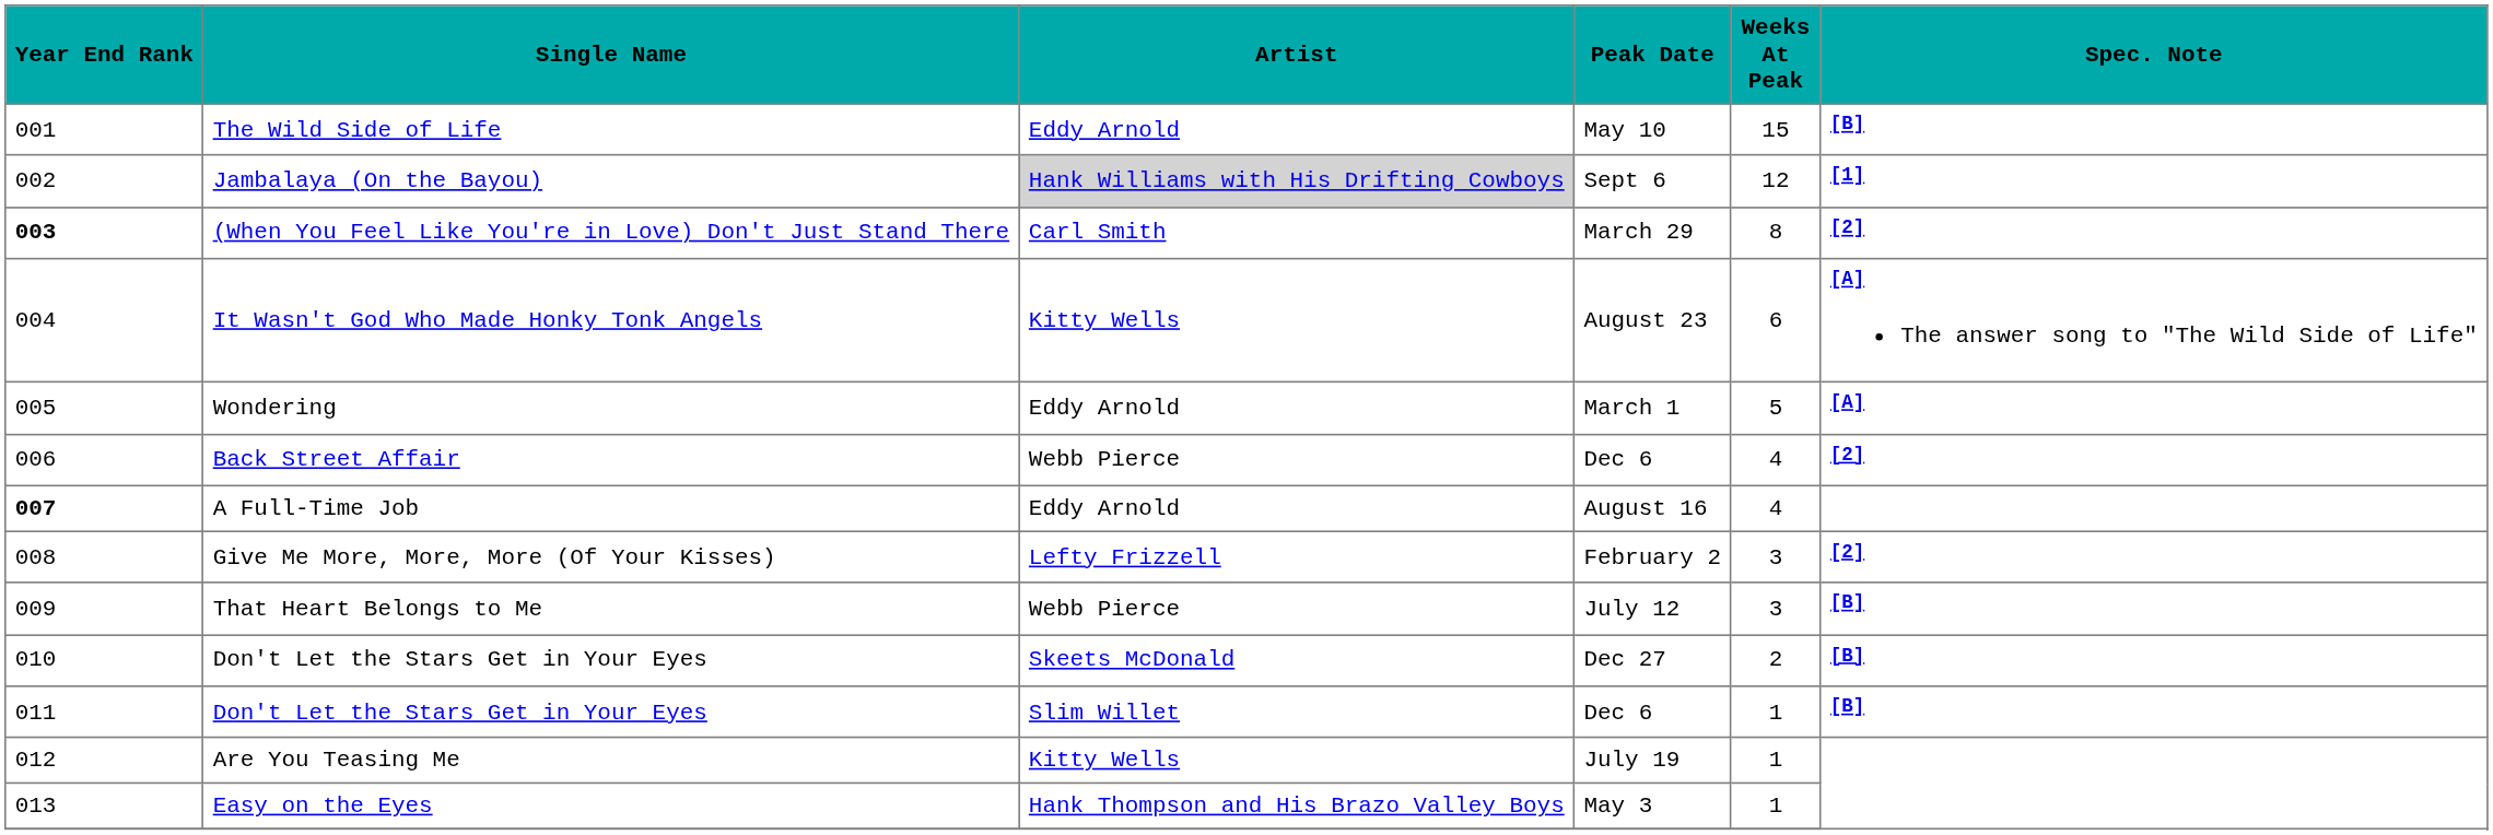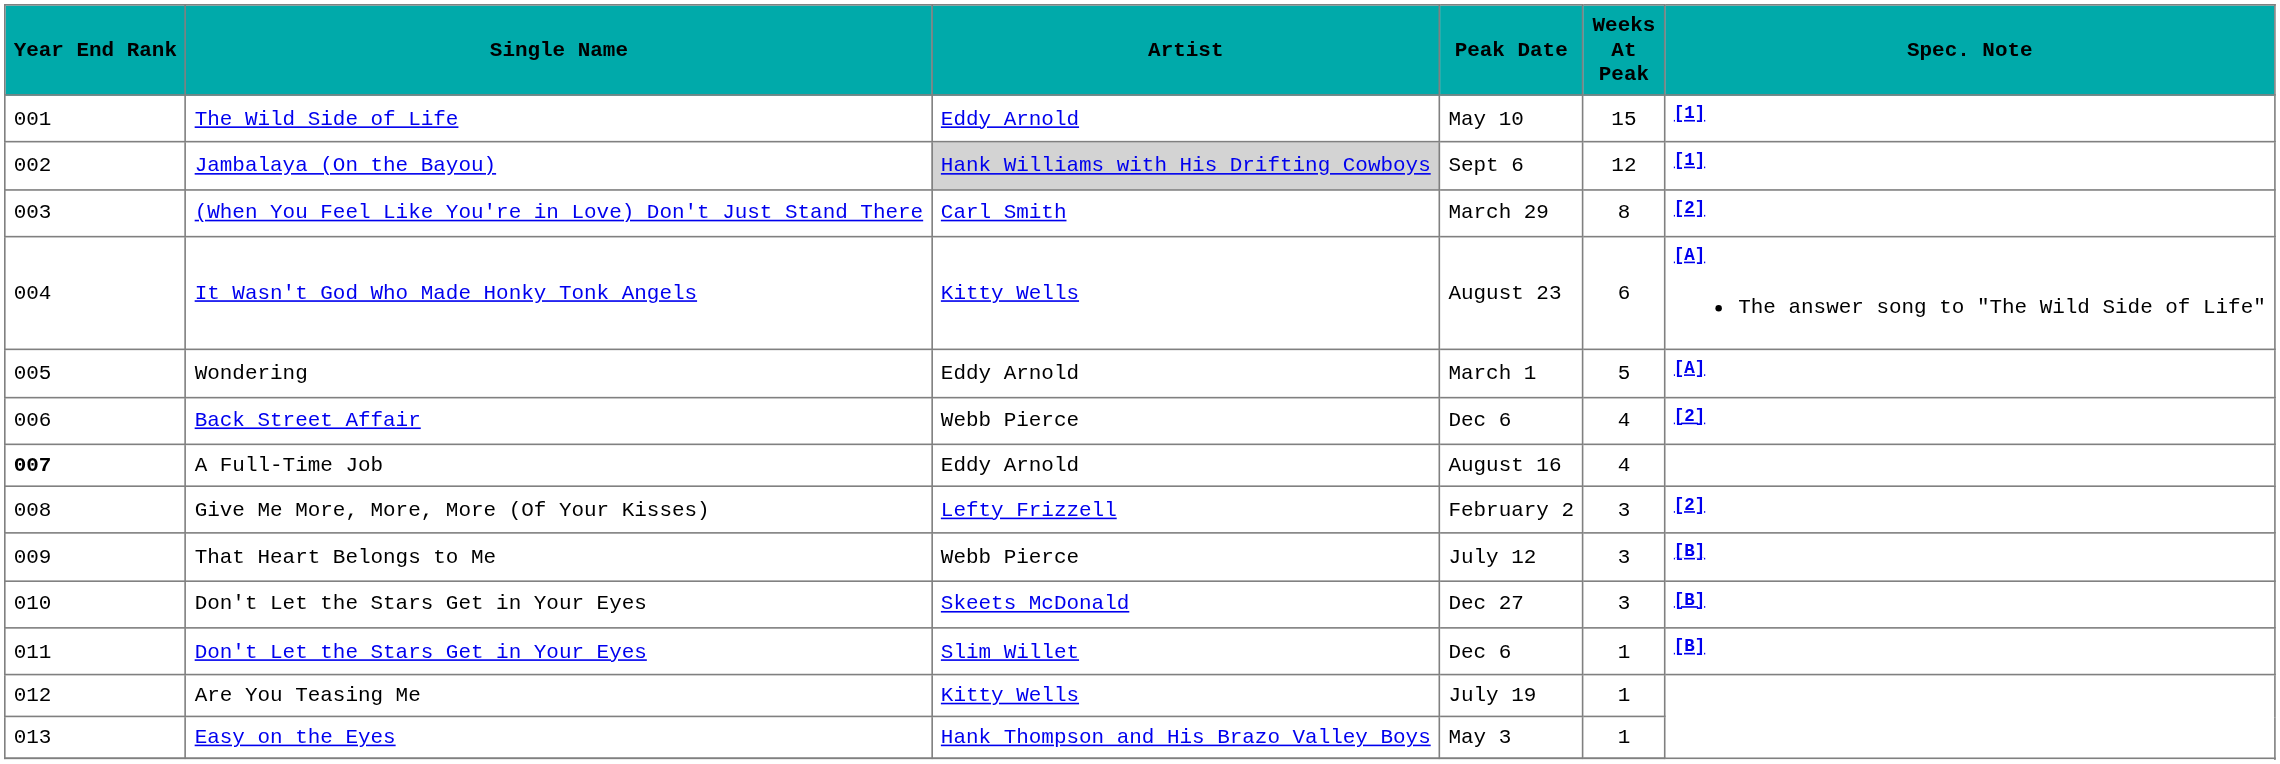 <table border="1" cellpadding="5" cellspacing="1" style="border-collapse: collapse">
 <tr style="background:#00AAAA">
 <th>Year End Rank</th>
 <th>Single Name</th>
 <th>Artist</th>
 <th>Peak Date</th>
 <th width="40">Weeks At Peak</th>
 <th>Spec. Note</th>
 </tr>
 <tr>
 <td>001</td>
 <td><a href='#'>The Wild Side of Life</a></td>
 <td><a href='#'>Eddy Arnold</a></td>
 <td>May 10</td>
 <td align="center">15</td>
-<td><sup><a href='#'><strong>[B]</strong></a></sup></td>
+<td><sup><a href='#'><strong>[1]</strong></a></sup></td>
 </tr>
 <tr>
 <td>002</td>
 <td><a href='#'>Jambalaya (On the Bayou)</a></td>
 <td style="background: lightgrey;"><a href='#'>Hank Williams with His Drifting Cowboys</a></td>
 <td>Sept 6</td>
 <td align="center">12</td>
 <td><sup><a href='#'><strong>[1]</strong></a></sup></td>
 </tr>
 <tr>
-<td><strong>003</strong></td>
+<td>003</td>
 <td><a href='#'>(When You Feel Like You're in Love) Don't Just Stand There</a></td>
 <td><a href='#'>Carl Smith</a></td>
 <td>March 29</td>
 <td align="center">8</td>
 <td><sup><a href='#'><strong>[2]</strong></a></sup></td>
 </tr>
 <tr>
 <td>004</td>
 <td><a href='#'>It Wasn't God Who Made Honky Tonk Angels</a></td>
 <td><a href='#'>Kitty Wells</a></td>
 <td>August 23</td>
 <td align="center">6</td>
 <td><sup><a href='#'><strong>[A]</strong></a></sup><br><ul><li>The answer song to "The Wild Side of Life"</li></ul></td>
 </tr>
 <tr>
 <td>005</td>
 <td>Wondering</td>
 <td>Eddy Arnold</td>
 <td>March 1</td>
 <td align="center">5</td>
 <td><sup><a href='#'><strong>[A]</strong></a></sup></td>
 </tr>
 <tr>
 <td>006</td>
 <td><a href='#'>Back Street Affair</a></td>
 <td>Webb Pierce</td>
 <td>Dec 6</td>
 <td align="center">4</td>
 <td><sup><a href='#'><strong>[2]</strong></a></sup></td>
 </tr>
 <tr>
 <td><strong>007</strong></td>
 <td>A Full-Time Job</td>
 <td>Eddy Arnold</td>
 <td>August 16</td>
 <td align="center">4</td>
 </tr>
 <tr>
 <td>008</td>
 <td>Give Me More, More, More (Of Your Kisses)</td>
 <td><a href='#'>Lefty Frizzell</a></td>
 <td>February 2</td>
 <td align="center">3</td>
 <td><sup><a href='#'><strong>[2]</strong></a></sup></td>
 </tr>
 <tr>
 <td>009</td>
 <td>That Heart Belongs to Me</td>
 <td>Webb Pierce</td>
 <td>July 12</td>
 <td align="center">3</td>
 <td><sup><a href='#'><strong>[B]</strong></a></sup></td>
 </tr>
 <tr>
 <td>010</td>
 <td>Don't Let the Stars Get in Your Eyes</td>
 <td><a href='#'>Skeets McDonald</a></td>
 <td>Dec 27</td>
-<td align="center">2</td>
+<td align="center">3</td>
 <td><sup><a href='#'><strong>[B]</strong></a></sup></td>
 </tr>
 <tr>
 <td>011</td>
 <td><a href='#'>Don't Let the Stars Get in Your Eyes</a></td>
 <td><a href='#'>Slim Willet</a></td>
 <td>Dec 6</td>
 <td align="center">1</td>
 <td><sup><a href='#'><strong>[B]</strong></a></sup></td>
 </tr>
 <tr>
 <td>012</td>
 <td>Are You Teasing Me</td>
 <td><a href='#'>Kitty Wells</a></td>
 <td>July 19</td>
 <td align="center">1</td>
 </tr>
 <tr>
 <td>013</td>
 <td><a href='#'>Easy on the Eyes</a></td>
 <td><a href='#'>Hank Thompson and His Brazo Valley Boys</a></td>
 <td>May 3</td>
 <td align="center">1</td>
 </tr>
 <tr>
 </tr>
 </table>
